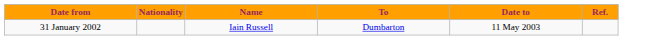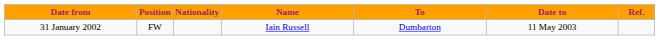 <table class="wikitable"  style="text-align:center; font-size:90%; ">
 <tr>
 <th style="background:#ffa000; color:#98285c; width:200px;">Date from</th>
+<th style="background:#ffa000; color:#98285c; width:50px;">Position</th>
 <th style="background:#ffa000; color:#98285c; width:50px;">Nationality</th>
 <th style="background:#ffa000; color:#98285c; width:200px;">Name</th>
 <th style="background:#ffa000; color:#98285c; width:200px;">To</th>
 <th style="background:#ffa000; color:#98285c; width:200px;">Date to</th>
 <th style="background:#ffa000; color:#98285c; width:50px;">Ref.</th>
 </tr>
 <tr>
 <td>31 January 2002</td>
+<td>FW</td>
 <td></td>
 <td><a href='#'>Iain Russell</a></td>
 <td><a href='#'>Dumbarton</a></td>
 <td>11 May 2003</td>
 <td></td>
 </tr>
 </table>
